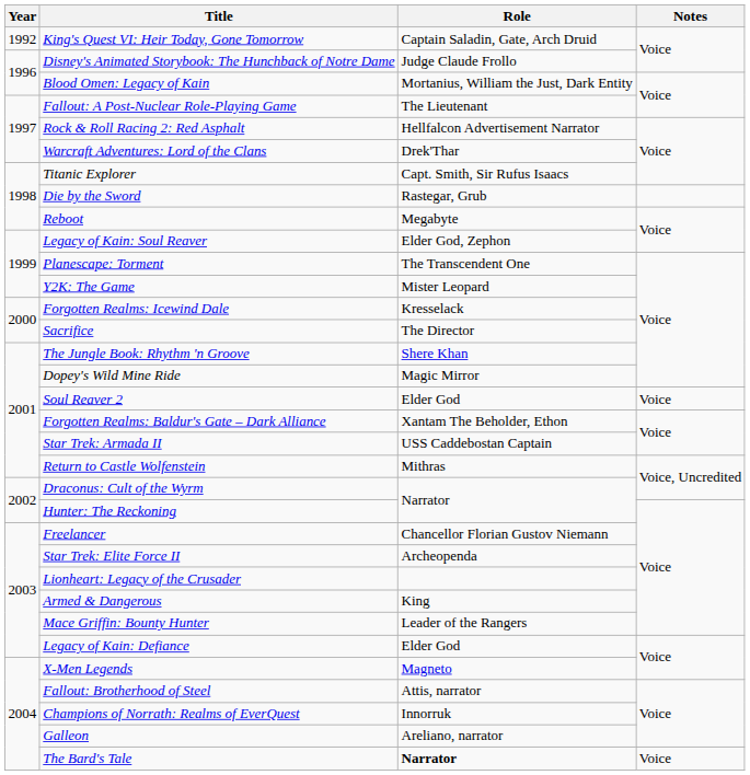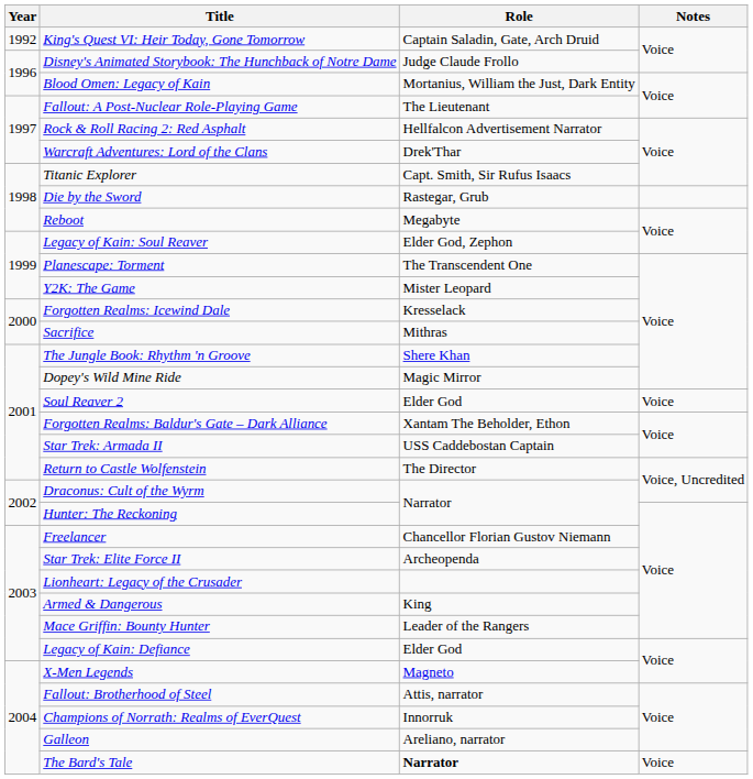 <table class="wikitable sortable">
 <tr>
 <th>Year</th>
 <th>Title</th>
 <th>Role</th>
 <th>Notes</th>
 </tr>
 <tr>
 <td>1992</td>
 <td><em><a href='#'>King's Quest VI: Heir Today, Gone Tomorrow</a></em></td>
 <td>Captain Saladin, Gate, Arch Druid</td>
 <td rowspan="2">Voice</td>
 </tr>
 <tr>
 <td rowspan="2">1996</td>
 <td><em><a href='#'>Disney's Animated Storybook: The Hunchback of Notre Dame</a></em></td>
 <td>Judge Claude Frollo</td>
 </tr>
 <tr>
 <td><em><a href='#'>Blood Omen: Legacy of Kain</a></em></td>
 <td>Mortanius, William the Just, Dark Entity</td>
 <td rowspan="2">Voice</td>
 </tr>
 <tr>
 <td rowspan="3">1997</td>
 <td><em><a href='#'>Fallout: A Post-Nuclear Role-Playing Game</a></em></td>
 <td>The Lieutenant</td>
 </tr>
 <tr>
 <td><em><a href='#'>Rock & Roll Racing 2: Red Asphalt</a></em></td>
 <td>Hellfalcon Advertisement Narrator</td>
 <td rowspan="3">Voice</td>
 </tr>
 <tr>
 <td><em><a href='#'>Warcraft Adventures: Lord of the Clans</a></em></td>
 <td>Drek'Thar</td>
 </tr>
 <tr>
 <td rowspan="3">1998</td>
 <td><em>Titanic Explorer</em></td>
 <td>Capt. Smith, Sir Rufus Isaacs</td>
 </tr>
 <tr>
 <td><em><a href='#'>Die by the Sword</a></em></td>
 <td>Rastegar, Grub</td>
 </tr>
 <tr>
 <td><em><a href='#'>Reboot</a></em></td>
 <td>Megabyte</td>
 <td rowspan="2">Voice</td>
 </tr>
 <tr>
 <td rowspan="3">1999</td>
 <td><em><a href='#'>Legacy of Kain: Soul Reaver</a></em></td>
 <td>Elder God, Zephon</td>
 </tr>
 <tr>
 <td><em><a href='#'>Planescape: Torment</a></em></td>
 <td>The Transcendent One</td>
 <td rowspan="6">Voice</td>
 </tr>
 <tr>
 <td><em><a href='#'>Y2K: The Game</a></em></td>
 <td>Mister Leopard</td>
 </tr>
 <tr>
 <td rowspan="2">2000</td>
 <td><em><a href='#'>Forgotten Realms: Icewind Dale</a></em></td>
 <td>Kresselack</td>
 </tr>
 <tr>
 <td><em><a href='#'>Sacrifice</a></em></td>
-<td>The Director</td>
+<td>Mithras</td>
 </tr>
 <tr>
 <td rowspan="6">2001</td>
 <td><em><a href='#'>The Jungle Book: Rhythm 'n Groove</a></em></td>
 <td><a href='#'>Shere Khan</a></td>
 </tr>
 <tr>
 <td><em>Dopey's Wild Mine Ride</em></td>
 <td>Magic Mirror</td>
 </tr>
 <tr>
 <td><em><a href='#'>Soul Reaver 2</a></em></td>
 <td>Elder God</td>
 <td>Voice</td>
 </tr>
 <tr>
 <td><em><a href='#'>Forgotten Realms: Baldur's Gate – Dark Alliance</a></em></td>
 <td>Xantam The Beholder, Ethon</td>
 <td rowspan="2">Voice</td>
 </tr>
 <tr>
 <td><em><a href='#'>Star Trek: Armada II</a></em></td>
 <td>USS Caddebostan Captain</td>
 </tr>
 <tr>
 <td><em><a href='#'>Return to Castle Wolfenstein</a></em></td>
-<td>Mithras</td>
+<td>The Director</td>
 <td rowspan="2">Voice, Uncredited</td>
 </tr>
 <tr>
 <td rowspan="2">2002</td>
 <td><em><a href='#'>Draconus: Cult of the Wyrm</a></em></td>
 <td rowspan="2">Narrator</td>
 </tr>
 <tr>
 <td><em><a href='#'>Hunter: The Reckoning</a></em></td>
 <td rowspan="6">Voice</td>
 </tr>
 <tr>
 <td rowspan="6">2003</td>
 <td><em><a href='#'>Freelancer</a></em></td>
 <td>Chancellor Florian Gustov Niemann</td>
 </tr>
 <tr>
 <td><em><a href='#'>Star Trek: Elite Force II</a></em></td>
 <td>Archeopenda</td>
 </tr>
 <tr>
 <td><em><a href='#'>Lionheart: Legacy of the Crusader</a></em></td>
 <td></td>
 </tr>
 <tr>
 <td><em><a href='#'>Armed & Dangerous</a></em></td>
 <td>King</td>
 </tr>
 <tr>
 <td><em><a href='#'>Mace Griffin: Bounty Hunter</a></em></td>
 <td>Leader of the Rangers</td>
 </tr>
 <tr>
 <td><em><a href='#'>Legacy of Kain: Defiance</a></em></td>
 <td>Elder God</td>
 <td rowspan="2">Voice</td>
 </tr>
 <tr>
 <td rowspan="5">2004</td>
 <td><em><a href='#'>X-Men Legends</a></em></td>
 <td><a href='#'>Magneto</a></td>
 </tr>
 <tr>
 <td><em><a href='#'>Fallout: Brotherhood of Steel</a></em></td>
 <td>Attis, narrator</td>
 <td rowspan="3">Voice</td>
 </tr>
 <tr>
 <td><em><a href='#'>Champions of Norrath: Realms of EverQuest</a></em></td>
 <td>Innorruk</td>
 </tr>
 <tr>
 <td><em><a href='#'>Galleon</a></em></td>
 <td>Areliano, narrator</td>
 </tr>
 <tr>
 <td><em><a href='#'>The Bard's Tale</a></em></td>
 <td><strong>Narrator</strong></td>
 <td>Voice</td>
 </tr>
 </table>
